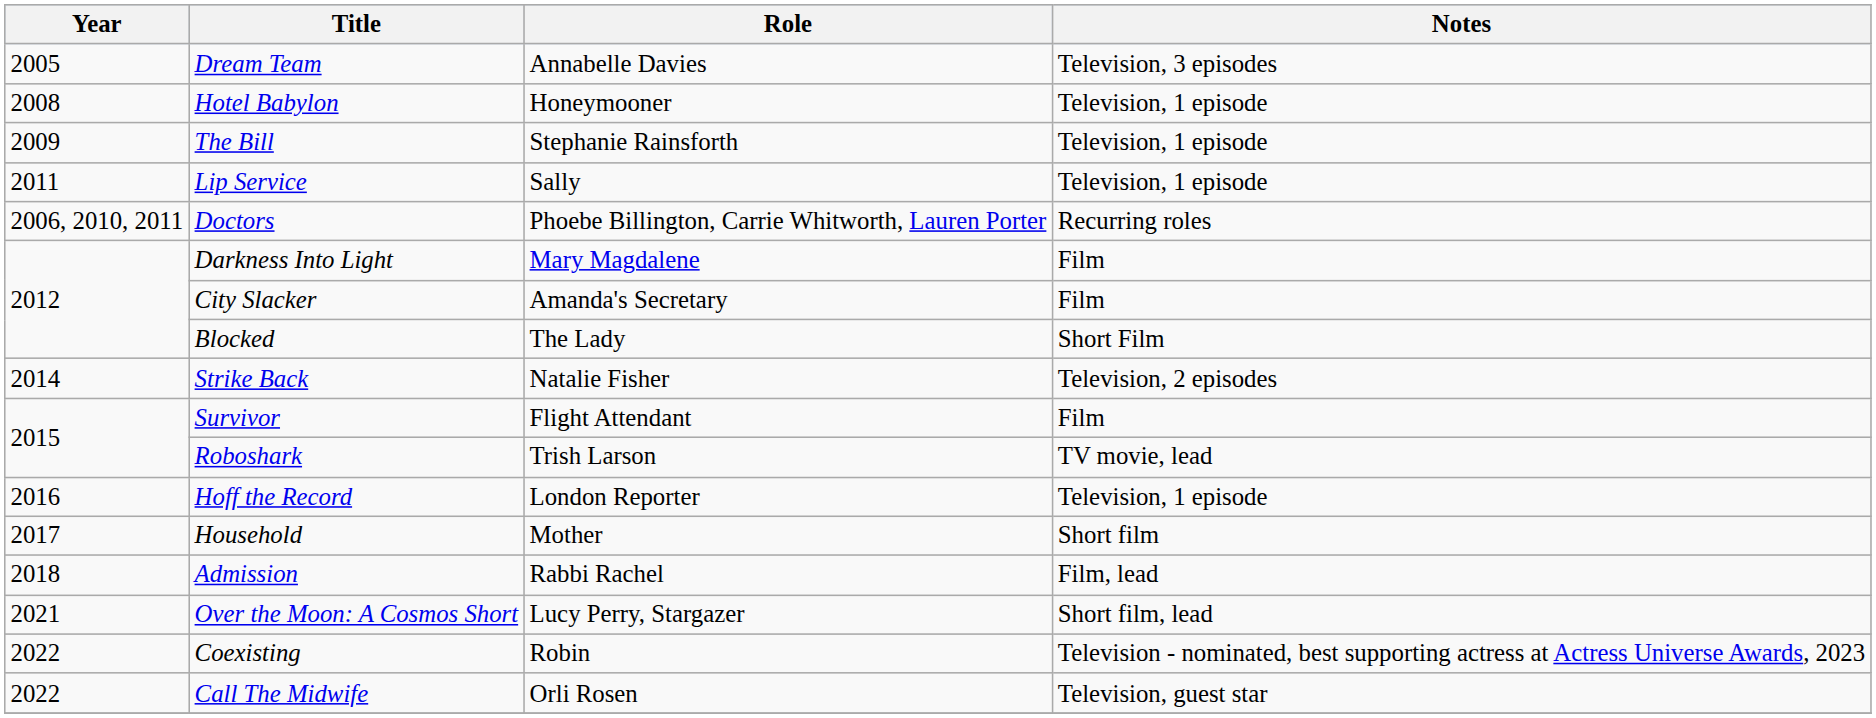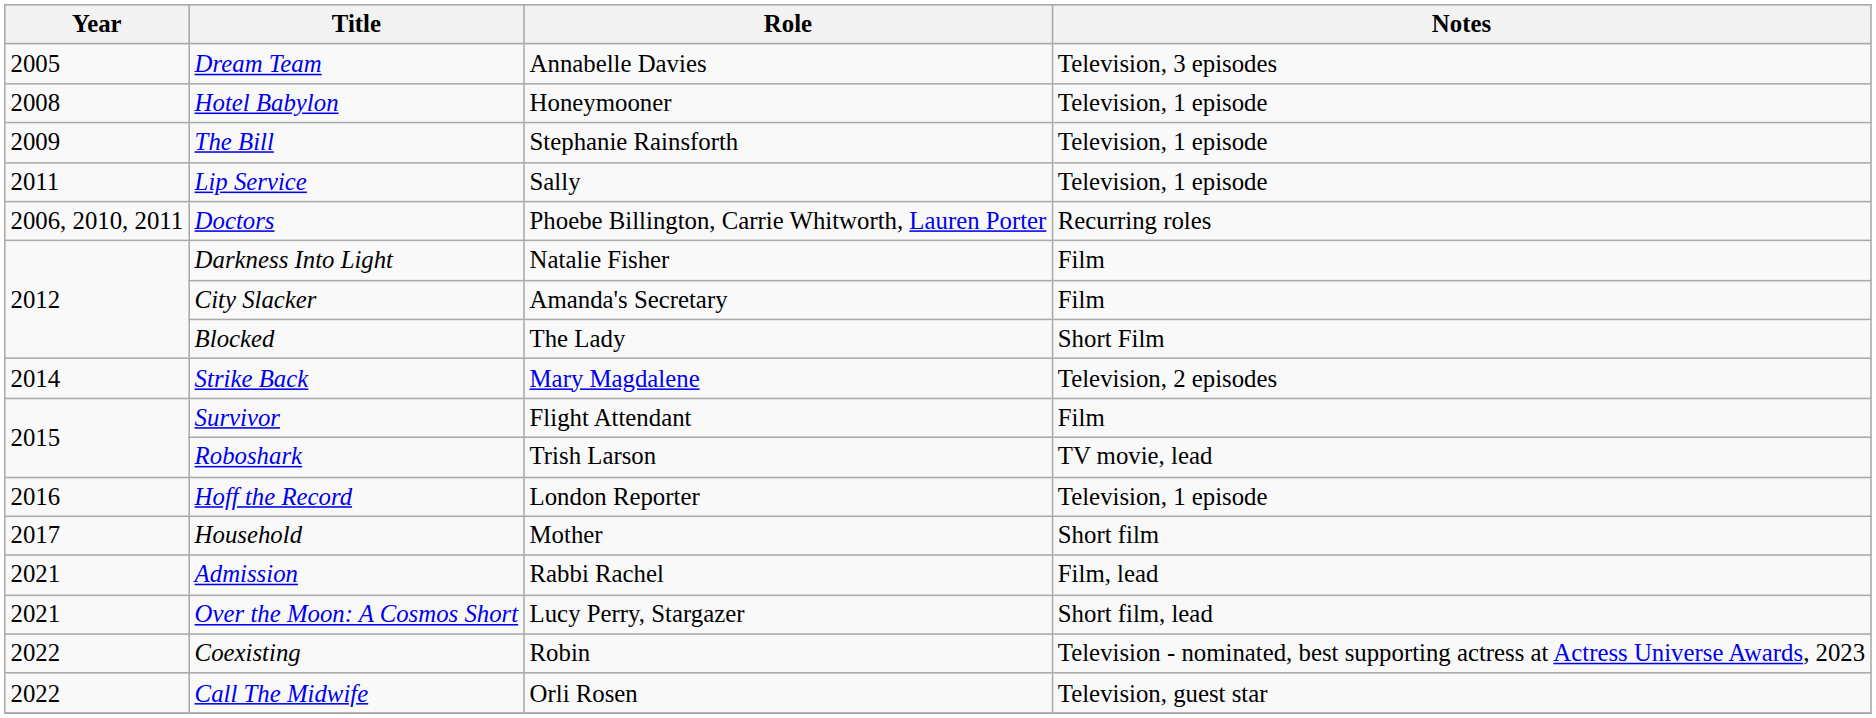 <table class="wikitable" style="margin:1em 0;">
 <tr style="background:#b0c4de;">
 <th>Year</th>
 <th>Title</th>
 <th>Role</th>
 <th>Notes</th>
 </tr>
 <tr>
 <td>2005</td>
 <td><em><a href='#'>Dream Team</a></em></td>
 <td>Annabelle Davies</td>
 <td>Television, 3 episodes</td>
 </tr>
 <tr>
 <td>2008</td>
 <td><em><a href='#'>Hotel Babylon</a></em></td>
 <td>Honeymooner</td>
 <td>Television, 1 episode</td>
 </tr>
 <tr>
 <td>2009</td>
 <td><em><a href='#'>The Bill</a></em></td>
 <td>Stephanie Rainsforth</td>
 <td>Television, 1 episode</td>
 </tr>
 <tr>
 <td>2011</td>
 <td><em><a href='#'>Lip Service</a></em></td>
 <td>Sally</td>
 <td>Television, 1 episode</td>
 </tr>
 <tr>
 <td>2006, 2010, 2011</td>
 <td><a href='#'><em>Doctors</em></a></td>
 <td>Phoebe Billington, Carrie Whitworth, <a href='#'>Lauren Porter</a></td>
 <td>Recurring roles</td>
 </tr>
 <tr>
 <td rowspan="3">2012</td>
 <td><em>Darkness Into Light</em></td>
-<td><a href='#'>Mary Magdalene</a></td>
+<td>Natalie Fisher</td>
 <td>Film</td>
 </tr>
 <tr>
 <td><em>City Slacker</em></td>
 <td>Amanda's Secretary</td>
 <td>Film</td>
 </tr>
 <tr>
 <td><em>Blocked</em></td>
 <td>The Lady</td>
 <td>Short Film</td>
 </tr>
 <tr>
 <td>2014</td>
 <td><em><a href='#'>Strike Back</a></em></td>
-<td>Natalie Fisher</td>
+<td><a href='#'>Mary Magdalene</a></td>
 <td>Television, 2 episodes</td>
 </tr>
 <tr>
 <td rowspan="2">2015</td>
 <td><em><a href='#'>Survivor</a></em></td>
 <td>Flight Attendant</td>
 <td>Film</td>
 </tr>
 <tr>
 <td><em><a href='#'>Roboshark</a></em></td>
 <td>Trish Larson</td>
 <td>TV movie, lead</td>
 </tr>
 <tr>
 <td>2016</td>
 <td><em><a href='#'>Hoff the Record</a></em></td>
 <td>London Reporter</td>
 <td>Television, 1 episode</td>
 </tr>
 <tr>
 <td>2017</td>
 <td><em>Household</em></td>
 <td>Mother</td>
 <td>Short film</td>
 </tr>
 <tr>
-<td>2018</td>
+<td>2021</td>
 <td><em><a href='#'>Admission</a></em></td>
 <td>Rabbi Rachel</td>
 <td>Film, lead</td>
 </tr>
 <tr>
 <td>2021</td>
 <td><em><a href='#'>Over the Moon: A Cosmos Short</a></em></td>
 <td>Lucy Perry, Stargazer</td>
 <td>Short film, lead</td>
 </tr>
 <tr>
 <td>2022</td>
 <td><em>Coexisting</em></td>
 <td>Robin</td>
 <td>Television - nominated, best supporting actress at <a href='#'>Actress Universe Awards</a>, 2023</td>
 </tr>
 <tr>
 <td>2022</td>
 <td><em><a href='#'>Call The Midwife</a></em></td>
 <td>Orli Rosen</td>
 <td>Television, guest star</td>
 </tr>
 <tr>
 </tr>
 </table>
